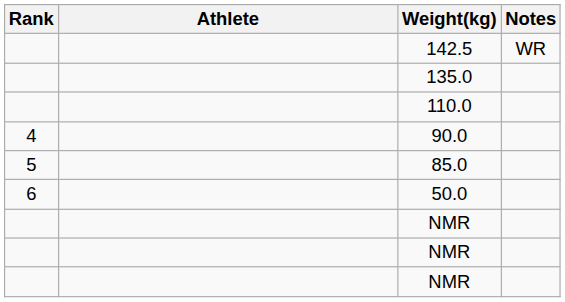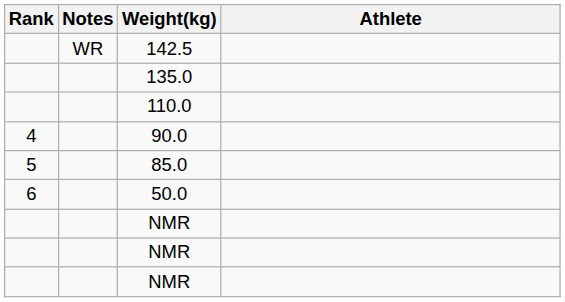 <table class="wikitable" style="text-align:center">
 <tr>
 <th>Rank</th>
+<th>Notes</th>
+<th>Weight(kg)</th>
 <th Style="width:18em">Athlete</th>
-<th>Weight(kg)</th>
-<th>Notes</th>
 </tr>
 <tr>
 <td></td>
+<td>WR</td>
+<td>142.5</td>
 <td style="text-align:left"></td>
-<td>142.5</td>
-<td>WR</td>
 </tr>
 <tr>
 <td></td>
+<td></td>
+<td>135.0</td>
 <td style="text-align:left"></td>
-<td>135.0</td>
-<td></td>
 </tr>
 <tr>
 <td></td>
+<td></td>
+<td>110.0</td>
 <td style="text-align:left"></td>
-<td>110.0</td>
-<td></td>
 </tr>
 <tr>
 <td>4</td>
+<td></td>
+<td>90.0</td>
 <td style="text-align:left"></td>
-<td>90.0</td>
-<td></td>
 </tr>
 <tr>
 <td>5</td>
+<td></td>
+<td>85.0</td>
 <td style="text-align:left"></td>
-<td>85.0</td>
-<td></td>
 </tr>
 <tr>
 <td>6</td>
+<td></td>
+<td>50.0</td>
 <td style="text-align:left"></td>
-<td>50.0</td>
-<td></td>
 </tr>
 <tr>
 <td></td>
+<td></td>
+<td>NMR</td>
 <td style="text-align:left"></td>
-<td>NMR</td>
-<td></td>
 </tr>
 <tr>
 <td></td>
+<td></td>
+<td>NMR</td>
 <td style="text-align:left"></td>
-<td>NMR</td>
-<td></td>
 </tr>
 <tr>
 <td></td>
+<td></td>
+<td>NMR</td>
 <td style="text-align:left"></td>
-<td>NMR</td>
-<td></td>
 </tr>
 </table>
